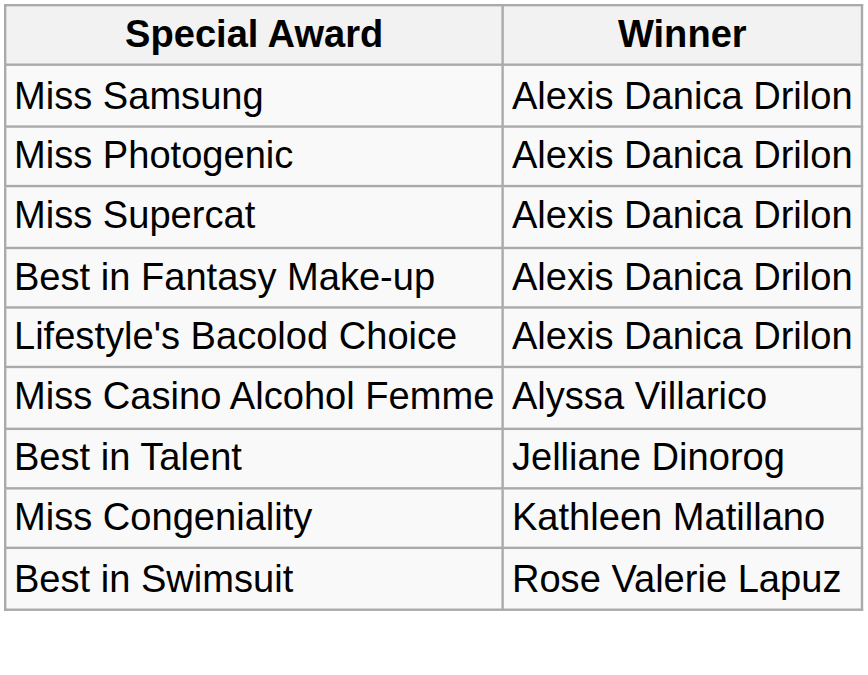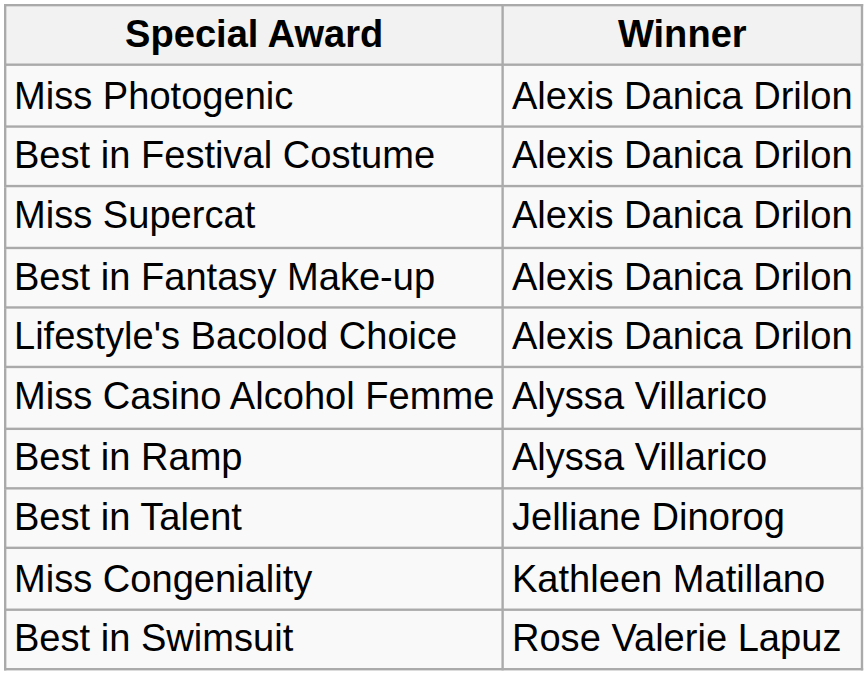 <table class="wikitable">
 <tr>
 <th>Special Award</th>
 <th>Winner</th>
 </tr>
 <tr>
-<td>Miss Samsung</td>
+<td>Miss Photogenic</td>
 <td>Alexis Danica Drilon</td>
 </tr>
 <tr>
-<td>Miss Photogenic</td>
+<td>Best in Festival Costume</td>
 <td>Alexis Danica Drilon</td>
 </tr>
 <tr>
 <td>Miss Supercat</td>
 <td>Alexis Danica Drilon</td>
 </tr>
 <tr>
 <td>Best in Fantasy Make-up</td>
 <td>Alexis Danica Drilon</td>
 </tr>
 <tr>
 <td>Lifestyle's Bacolod Choice</td>
 <td>Alexis Danica Drilon</td>
 </tr>
 <tr>
 <td>Miss Casino Alcohol Femme</td>
 <td>Alyssa Villarico</td>
 </tr>
 <tr>
+<td>Best in Ramp</td>
+<td>Alyssa Villarico</td>
+</tr>
+<tr>
 <td>Best in Talent</td>
 <td>Jelliane Dinorog</td>
 </tr>
 <tr>
 <td>Miss Congeniality</td>
 <td>Kathleen Matillano</td>
 </tr>
 <tr>
 <td>Best in Swimsuit</td>
 <td>Rose Valerie Lapuz</td>
 </tr>
 </table>
